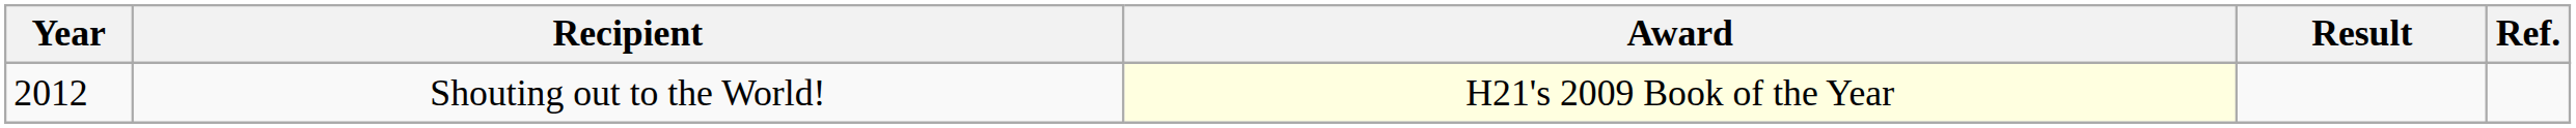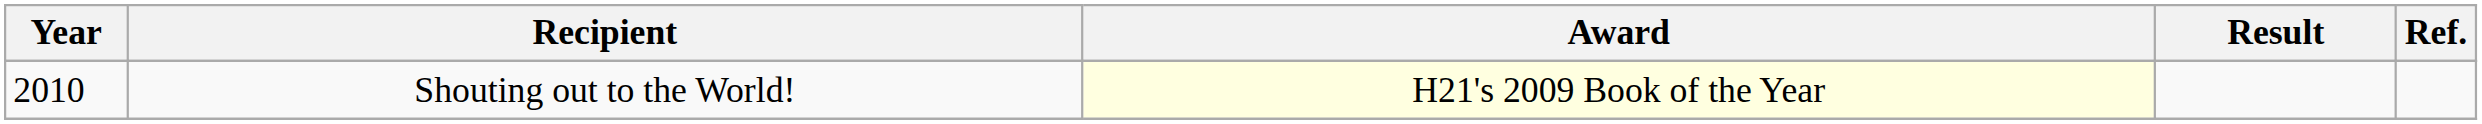 <table class="wikitable" style="width:70%;">
 <tr>
 <th width=5%>Year</th>
 <th style="width:40%;">Recipient</th>
 <th style="width:45%;">Award</th>
 <th style="width:10%;">Result</th>
 <th style="width:5%;">Ref.</th>
 </tr>
 <tr>
 </tr>
 <tr>
-<td>2012</td>
+<td>2010</td>
 <td align="center">Shouting out to the World!</td>
 <td align="center" style="background: lightyellow;">H21's 2009 Book of the Year</td>
 <td></td>
 <td></td>
 </tr>
 <tr>
 </tr>
 </table>
